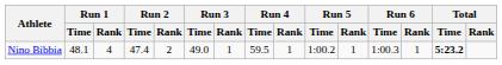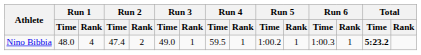 <table class="wikitable" border="1" style="font-size:90%">
 <tr>
 <th rowspan="2">Athlete</th>
 <th colspan="2">Run 1</th>
 <th colspan="2">Run 2</th>
 <th colspan="2">Run 3</th>
 <th colspan="2">Run 4</th>
 <th colspan="2">Run 5</th>
 <th colspan="2">Run 6</th>
 <th colspan="2">Total</th>
 </tr>
 <tr>
 <th>Time</th>
 <th>Rank</th>
 <th>Time</th>
 <th>Rank</th>
 <th>Time</th>
 <th>Rank</th>
 <th>Time</th>
 <th>Rank</th>
 <th>Time</th>
 <th>Rank</th>
 <th>Time</th>
 <th>Rank</th>
 <th>Time</th>
 <th>Rank</th>
 </tr>
 <tr>
 <td><a href='#'>Nino Bibbia</a></td>
-<td align="center">48.1</td>
+<td align="center">48.0</td>
 <td align="center">4</td>
 <td align="center">47.4</td>
 <td align="center">2</td>
 <td align="center">49.0</td>
 <td align="center">1</td>
 <td align="center">59.5</td>
 <td align="center">1</td>
 <td align="center">1:00.2</td>
 <td align="center">1</td>
 <td align="center">1:00.3</td>
 <td align="center">1</td>
 <td align="center"><strong>5:23.2</strong></td>
 <td align="center"></td>
 </tr>
 </table>
